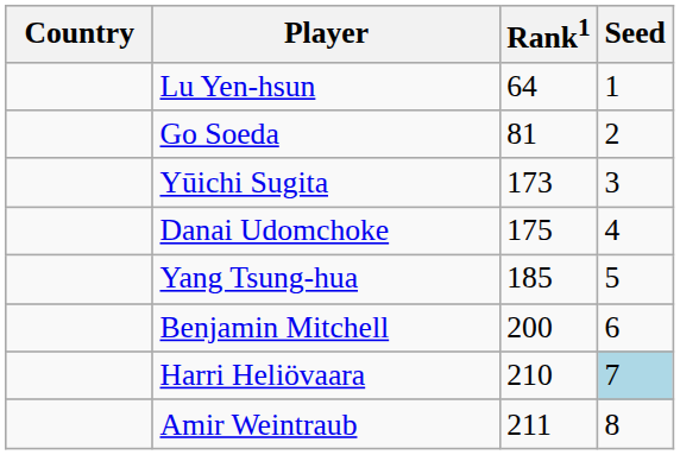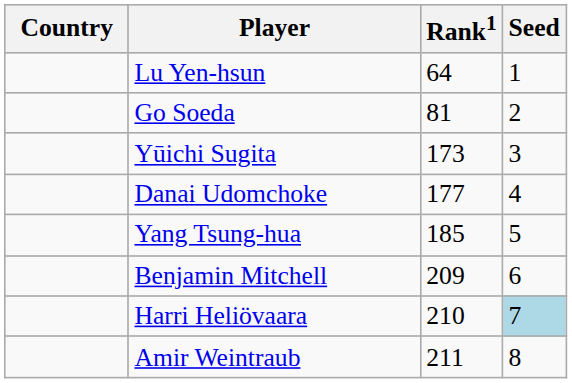 <table class="sortable wikitable">
 <tr>
 <th width="70">Country</th>
 <th width="175">Player</th>
 <th>Rank<sup>1</sup></th>
 <th>Seed</th>
 </tr>
 <tr>
 <td></td>
 <td><a href='#'>Lu Yen-hsun</a></td>
 <td>64</td>
 <td>1</td>
 </tr>
 <tr>
 <td></td>
 <td><a href='#'>Go Soeda</a></td>
 <td>81</td>
 <td>2</td>
 </tr>
 <tr>
 <td></td>
 <td><a href='#'>Yūichi Sugita</a></td>
 <td>173</td>
 <td>3</td>
 </tr>
 <tr>
 <td></td>
 <td><a href='#'>Danai Udomchoke</a></td>
-<td>175</td>
+<td>177</td>
 <td>4</td>
 </tr>
 <tr>
 <td></td>
 <td><a href='#'>Yang Tsung-hua</a></td>
 <td>185</td>
 <td>5</td>
 </tr>
 <tr>
 <td></td>
 <td><a href='#'>Benjamin Mitchell</a></td>
-<td>200</td>
+<td>209</td>
 <td>6</td>
 </tr>
 <tr>
 <td></td>
 <td><a href='#'>Harri Heliövaara</a></td>
 <td>210</td>
 <td style="background: lightblue;">7</td>
 </tr>
 <tr>
 <td></td>
 <td><a href='#'>Amir Weintraub</a></td>
 <td>211</td>
 <td>8</td>
 </tr>
 </table>
